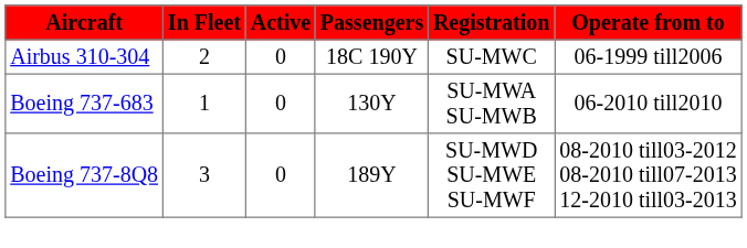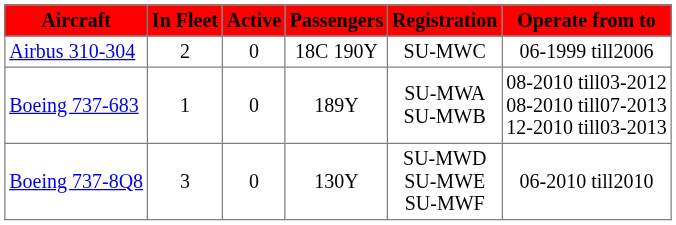 <table class="toccolours" border="1" cellpadding="3" style="border-collapse:collapse;margin:auto;">
 <tr bgcolor=red>
 <th><span>Aircraft</span></th>
 <th><span>In Fleet</span></th>
 <th><span>Active</span></th>
 <th><span>Passengers</span></th>
 <th><span>Registration</span></th>
 <th><span> Operate from to  </span></th>
 </tr>
 <tr>
 <td><a href='#'>Airbus 310-304</a></td>
 <td style="text-align:center;">2</td>
 <td style="text-align:center;">0</td>
 <td style="text-align:center;">18C 190Y</td>
 <td style="text-align:center;">SU-MWC</td>
 <td style="text-align:center;">06-1999 till2006</td>
 </tr>
 <tr>
 <td><a href='#'>Boeing 737-683</a></td>
 <td style="text-align:center;">1</td>
 <td style="text-align:center;">0</td>
-<td style="text-align:center;">130Y</td>
+<td style="text-align:center;">189Y</td>
 <td style="text-align:center;">SU-MWA<br>SU-MWB</td>
-<td style="text-align:center;">06-2010 till2010</td>
+<td style="text-align:center;">08-2010 till03-2012<br>08-2010 till07-2013<br>12-2010 till03-2013</td>
 </tr>
 <tr>
 <td><a href='#'>Boeing 737-8Q8</a></td>
 <td style="text-align:center;">3</td>
 <td style="text-align:center;">0</td>
-<td style="text-align:center;">189Y</td>
+<td style="text-align:center;">130Y</td>
 <td style="text-align:center;">SU-MWD<br>SU-MWE<br>SU-MWF</td>
-<td style="text-align:center;">08-2010 till03-2012<br>08-2010 till07-2013<br>12-2010 till03-2013</td>
+<td style="text-align:center;">06-2010 till2010</td>
 </tr>
 </table>
